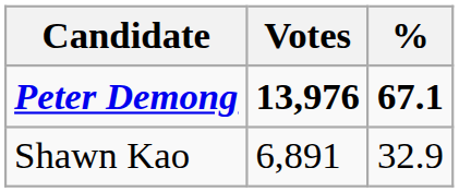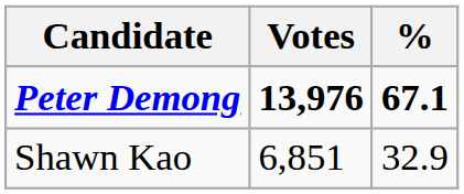 <table class="wikitable" align="left">
 <tr>
 <th>Candidate</th>
 <th>Votes</th>
 <th>%</th>
 </tr>
 <tr>
 <td><strong><em><a href='#'>Peter Demong</a></em></strong></td>
 <td><strong>13,976</strong></td>
 <td><strong>67.1</strong></td>
 </tr>
 <tr>
 <td>Shawn Kao</td>
-<td>6,891</td>
+<td>6,851</td>
 <td>32.9</td>
 </tr>
 </table>
